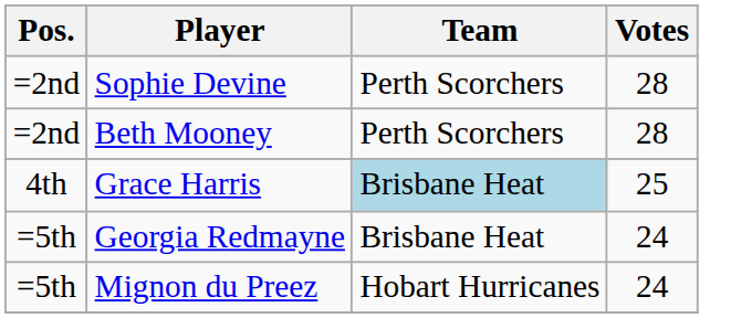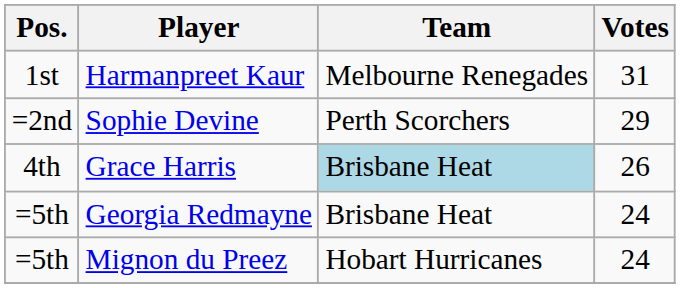 <table class="wikitable">
 <tr>
 <th>Pos.</th>
 <th>Player</th>
 <th>Team</th>
 <th>Votes</th>
 </tr>
 <tr>
+<td align=center>1st</td>
+<td><a href='#'>Harmanpreet Kaur</a></td>
+<td>Melbourne Renegades</td>
+<td align=center>31</td>
+</tr>
+<tr>
 <td align=center>=2nd</td>
 <td><a href='#'>Sophie Devine</a></td>
 <td>Perth Scorchers</td>
-<td align=center>28</td>
-</tr>
-<tr>
-<td align=center>=2nd</td>
-<td><a href='#'>Beth Mooney</a></td>
-<td>Perth Scorchers</td>
-<td align=center>28</td>
+<td align=center>29</td>
 </tr>
 <tr>
 <td align=center>4th</td>
 <td><a href='#'>Grace Harris</a></td>
 <td style="background: lightblue;">Brisbane Heat</td>
-<td align=center>25</td>
+<td align=center>26</td>
 </tr>
 <tr>
 <td align=center>=5th</td>
 <td><a href='#'>Georgia Redmayne</a></td>
 <td>Brisbane Heat</td>
 <td align=center>24</td>
 </tr>
 <tr>
 <td align=center>=5th</td>
 <td><a href='#'>Mignon du Preez</a></td>
 <td>Hobart Hurricanes</td>
 <td align=center>24</td>
 </tr>
 <tr>
 </tr>
 </table>
